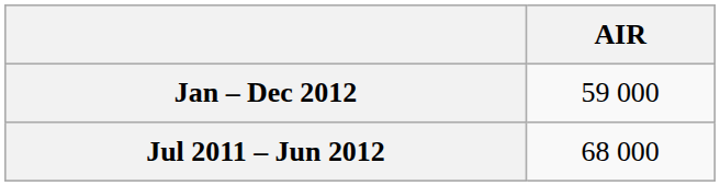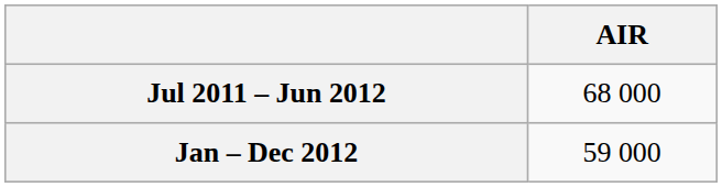 <table class="wikitable sortable" style="text-align:center; width:400px; height:100px;">
 <tr>
 <th></th>
 <th>AIR</th>
 </tr>
 <tr>
+<th scope="row">Jul 2011 – Jun 2012</th>
+<td>68 000</td>
+</tr>
+<tr>
 <th scope="row">Jan – Dec 2012</th>
 <td>59 000</td>
 </tr>
-<tr>
-<th scope="row">Jul 2011 – Jun 2012</th>
-<td>68 000</td>
-</tr>
 </table>
